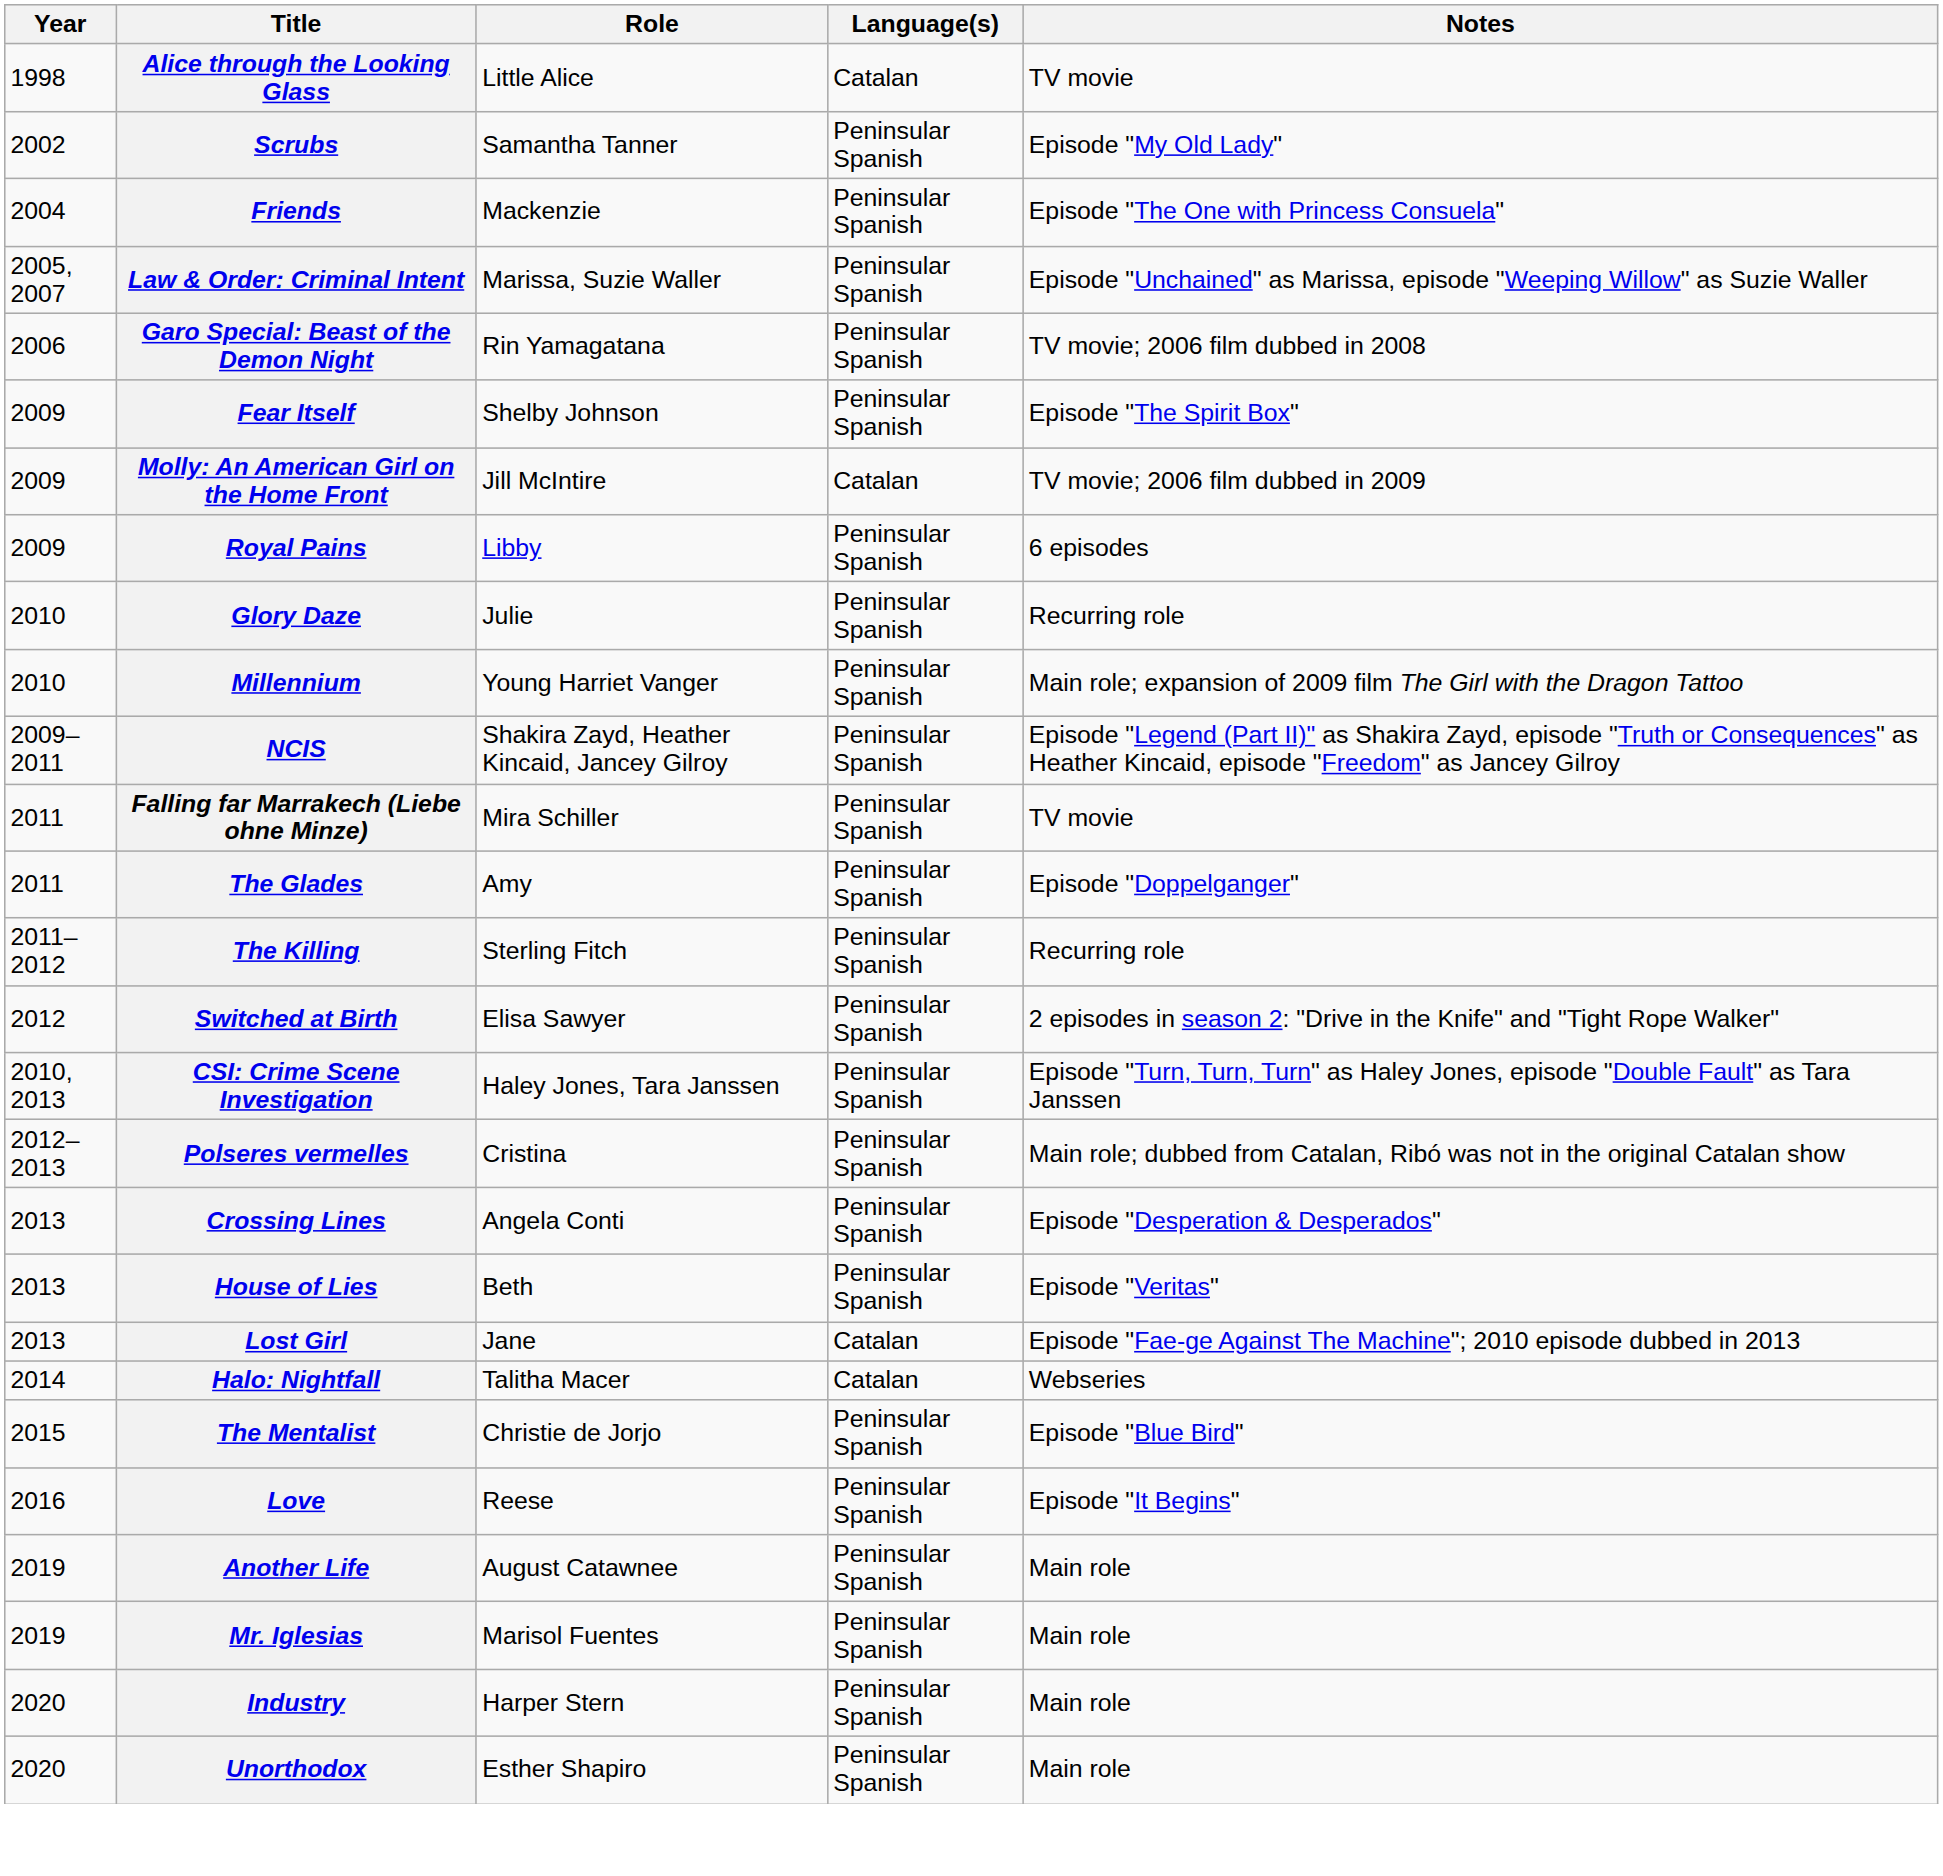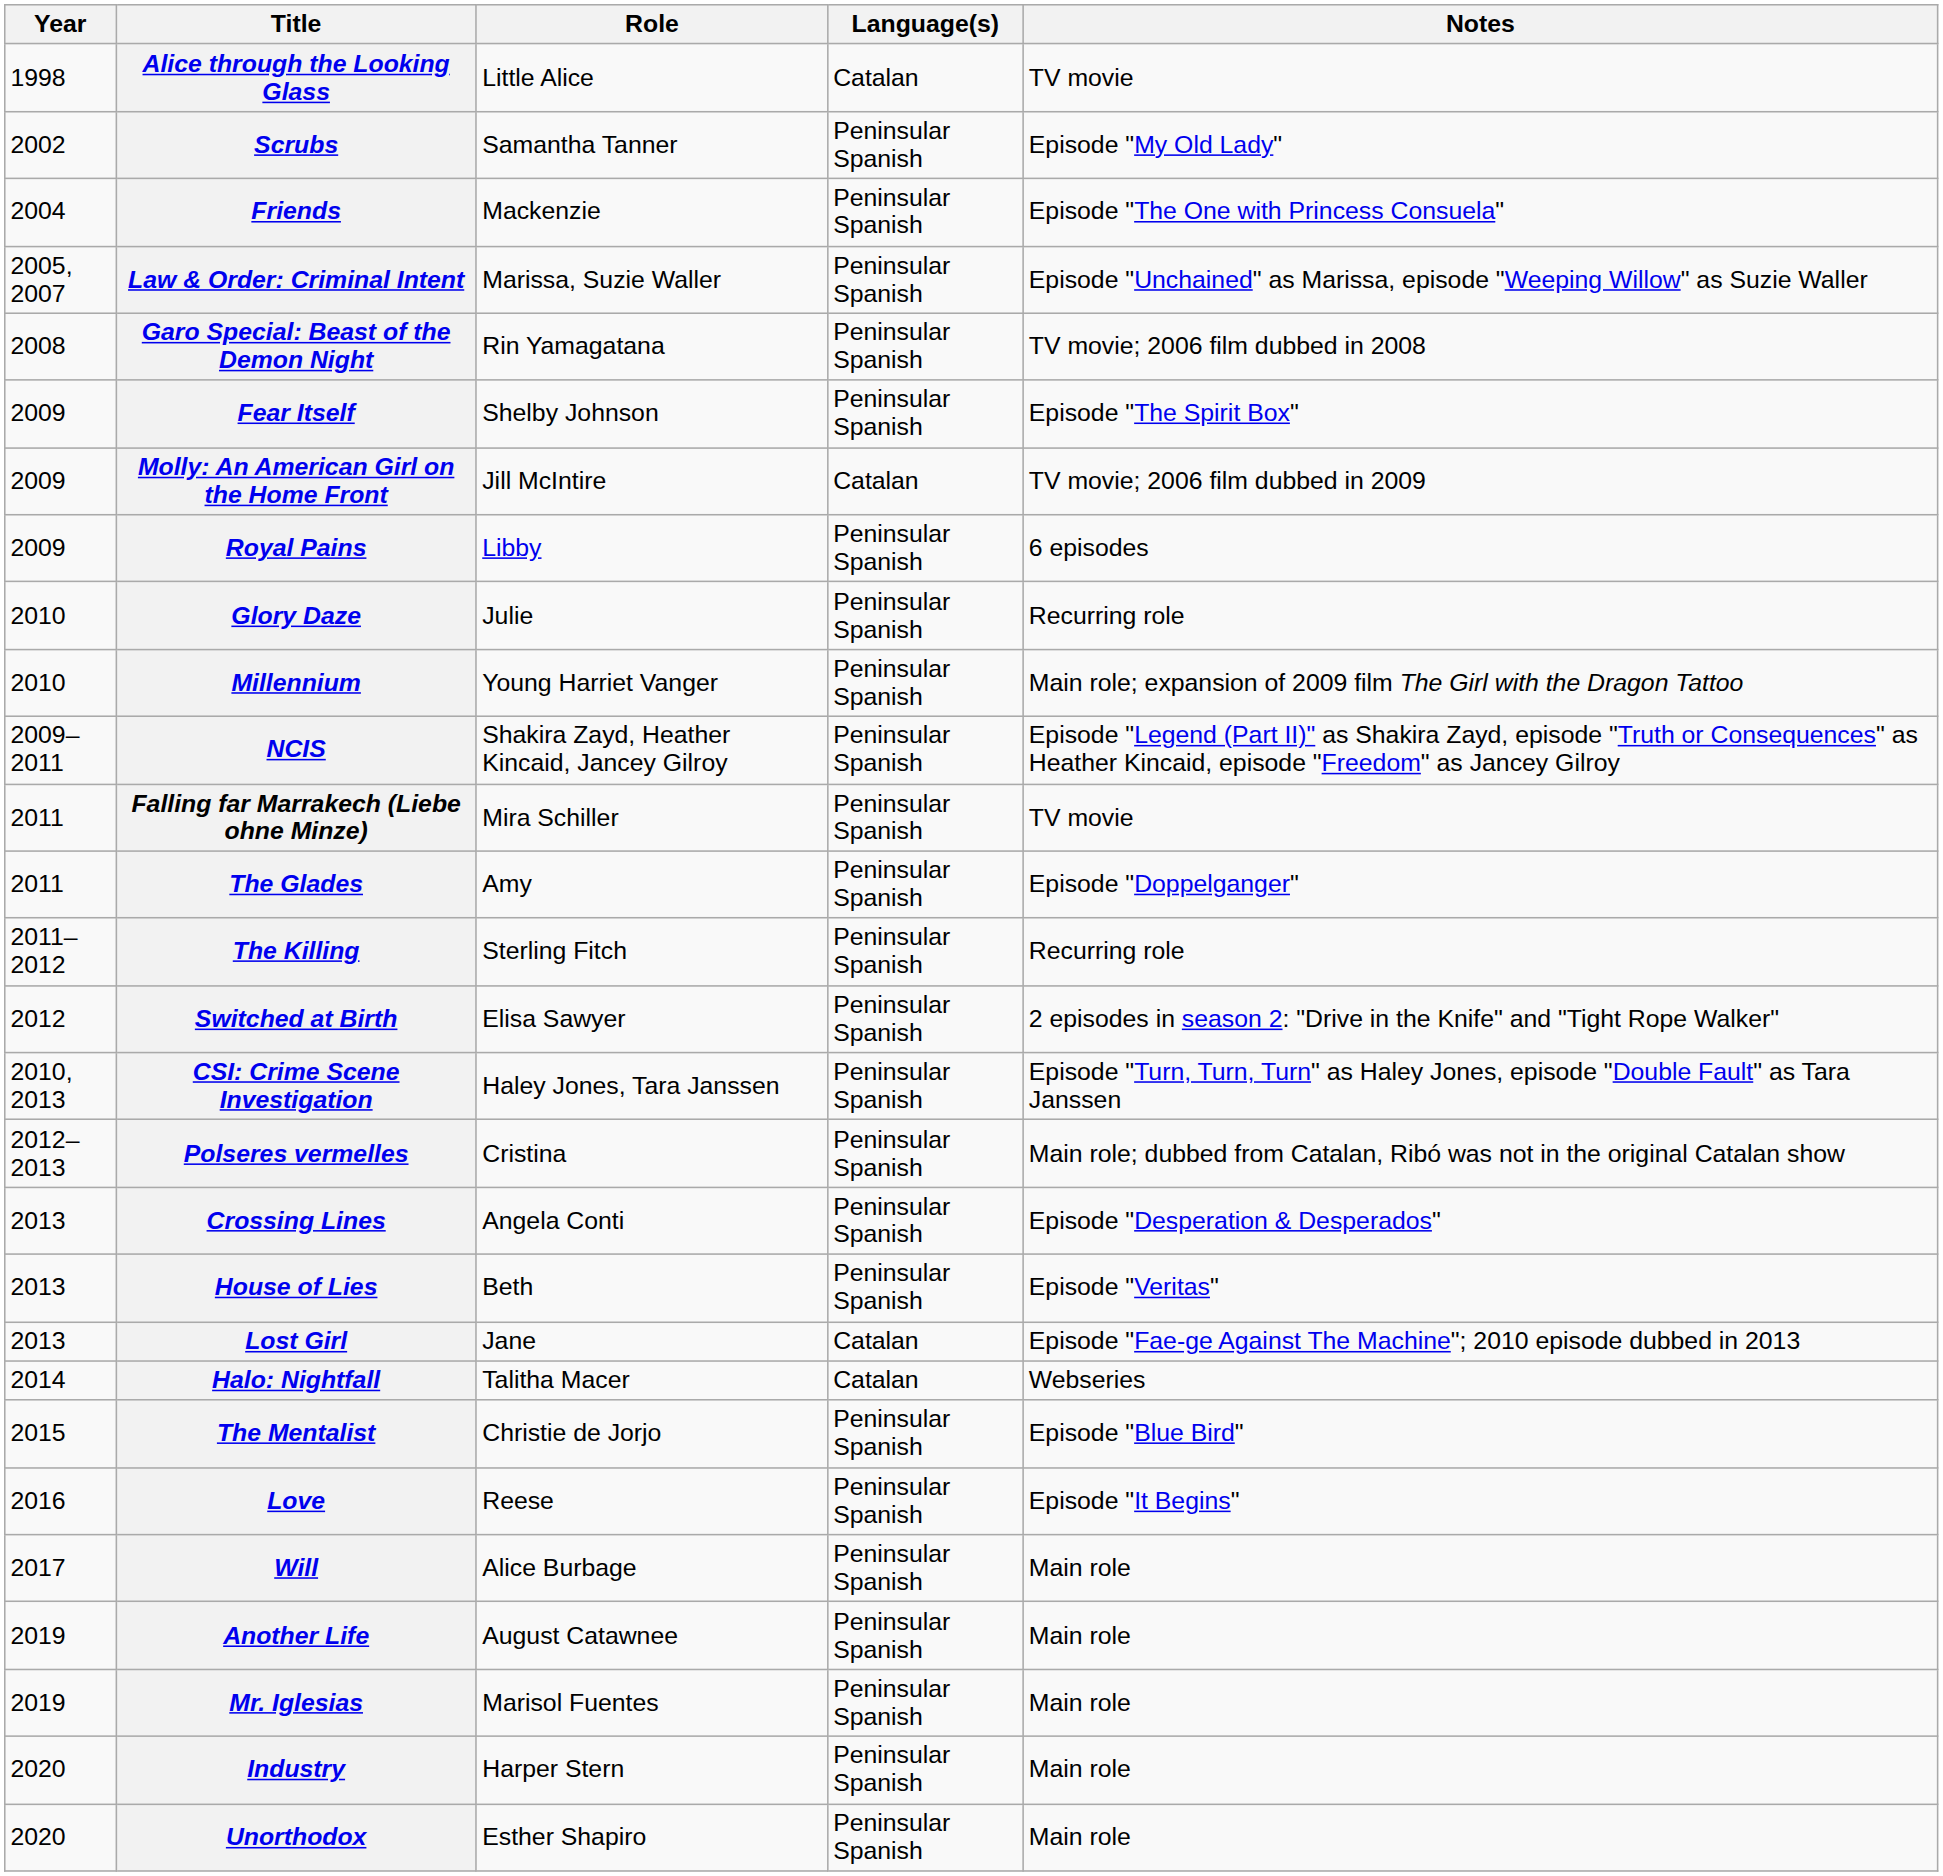 <table class="wikitable plainrowheaders sortable">
 <tr>
 <th scope="col">Year</th>
 <th scope="col">Title</th>
 <th scope="col">Role</th>
 <th>Language(s)</th>
 <th>Notes</th>
 </tr>
 <tr>
 <td>1998</td>
 <th scope="row"><a href='#'><em>Alice through the Looking Glass</em></a></th>
 <td>Little Alice</td>
 <td>Catalan</td>
 <td>TV movie</td>
 </tr>
 <tr>
 <td>2002</td>
 <th scope="row"><a href='#'><em>Scrubs</em></a></th>
 <td>Samantha Tanner</td>
 <td>Peninsular Spanish</td>
 <td>Episode "<a href='#'>My Old Lady</a>"</td>
 </tr>
 <tr>
 <td>2004</td>
 <th scope="row"><em><a href='#'>Friends</a></em></th>
 <td>Mackenzie</td>
 <td>Peninsular Spanish</td>
 <td>Episode "<a href='#'>The One with Princess Consuela</a>"</td>
 </tr>
 <tr>
 <td>2005, 2007</td>
 <th scope="row"><em><a href='#'>Law & Order: Criminal Intent</a></em></th>
 <td>Marissa, Suzie Waller</td>
 <td>Peninsular Spanish</td>
 <td>Episode "<a href='#'>Unchained</a>" as Marissa, episode "<a href='#'>Weeping Willow</a>" as Suzie Waller</td>
 </tr>
 <tr>
-<td>2006</td>
+<td>2008</td>
 <th scope="row"><em><a href='#'>Garo Special: Beast of the Demon Night</a></em></th>
 <td>Rin Yamagatana</td>
 <td>Peninsular Spanish</td>
 <td>TV movie; 2006 film dubbed in 2008</td>
 </tr>
 <tr>
 <td>2009</td>
 <th scope="row"><a href='#'><em>Fear Itself</em></a></th>
 <td>Shelby Johnson</td>
 <td>Peninsular Spanish</td>
 <td>Episode "<a href='#'>The Spirit Box</a>"</td>
 </tr>
 <tr>
 <td>2009</td>
 <th scope="row"><em><a href='#'>Molly: An American Girl on the Home Front</a></em></th>
 <td>Jill McIntire</td>
 <td>Catalan</td>
 <td>TV movie; 2006 film dubbed in 2009</td>
 </tr>
 <tr>
 <td>2009</td>
 <th scope="row"><em><a href='#'>Royal Pains</a></em></th>
 <td><a href='#'>Libby</a></td>
 <td>Peninsular Spanish</td>
 <td>6 episodes</td>
 </tr>
 <tr>
 <td>2010</td>
 <th scope="row"><a href='#'><em>Glory Daze</em></a></th>
 <td>Julie</td>
 <td>Peninsular Spanish</td>
 <td>Recurring role</td>
 </tr>
 <tr>
 <td>2010</td>
 <th scope="row"><a href='#'><em>Millennium</em></a></th>
 <td>Young Harriet Vanger</td>
 <td>Peninsular Spanish</td>
 <td>Main role; expansion of 2009 film <em>The Girl with the Dragon Tattoo</em></td>
 </tr>
 <tr>
 <td>2009–2011</td>
 <th scope="row"><a href='#'><em>NCIS</em></a></th>
 <td>Shakira Zayd, Heather Kincaid, Jancey Gilroy</td>
 <td>Peninsular Spanish</td>
 <td>Episode "<a href='#'>Legend (Part II)"</a> as Shakira Zayd, episode "<a href='#'>Truth or Consequences</a>" as Heather Kincaid, episode "<a href='#'>Freedom</a>" as Jancey Gilroy</td>
 </tr>
 <tr>
 <td>2011</td>
 <th scope="row"><em>Falling far Marrakech (Liebe ohne Minze)</em></th>
 <td>Mira Schiller</td>
 <td>Peninsular Spanish</td>
 <td>TV movie</td>
 </tr>
 <tr>
 <td>2011</td>
 <th scope="row"><a href='#'><em>The Glades</em></a></th>
 <td>Amy</td>
 <td>Peninsular Spanish</td>
 <td>Episode "<a href='#'>Doppelganger</a>"</td>
 </tr>
 <tr>
 <td>2011–2012</td>
 <th scope="row"><a href='#'><em>The Killing</em></a></th>
 <td>Sterling Fitch</td>
 <td>Peninsular Spanish</td>
 <td>Recurring role</td>
 </tr>
 <tr>
 <td>2012</td>
 <th scope="row"><a href='#'><em>Switched at Birth</em></a></th>
 <td>Elisa Sawyer</td>
 <td>Peninsular Spanish</td>
 <td>2 episodes in <a href='#'>season 2</a>: "Drive in the Knife" and "Tight Rope Walker"</td>
 </tr>
 <tr>
 <td>2010, 2013</td>
 <th scope="row"><em><a href='#'>CSI: Crime Scene Investigation</a></em></th>
 <td>Haley Jones, Tara Janssen</td>
 <td>Peninsular Spanish</td>
 <td>Episode "<a href='#'>Turn, Turn, Turn</a>" as Haley Jones, episode "<a href='#'>Double Fault</a>" as Tara Janssen</td>
 </tr>
 <tr>
 <td>2012–2013</td>
 <th scope="row"><em><a href='#'>Polseres vermelles</a></em></th>
 <td>Cristina</td>
 <td>Peninsular Spanish</td>
 <td>Main role; dubbed from Catalan, Ribó was not in the original Catalan show</td>
 </tr>
 <tr>
 <td>2013</td>
 <th scope="row"><em><a href='#'>Crossing Lines</a></em></th>
 <td>Angela Conti</td>
 <td>Peninsular Spanish</td>
 <td>Episode "<a href='#'>Desperation & Desperados</a>"</td>
 </tr>
 <tr>
 <td>2013</td>
 <th scope="row"><em><a href='#'>House of Lies</a></em></th>
 <td>Beth</td>
 <td>Peninsular Spanish</td>
 <td>Episode "<a href='#'>Veritas</a>"</td>
 </tr>
 <tr>
 <td>2013</td>
 <th scope="row"><em><a href='#'>Lost Girl</a></em></th>
 <td>Jane</td>
 <td>Catalan</td>
 <td>Episode "<a href='#'>Fae-ge Against The Machine</a>"; 2010 episode dubbed in 2013</td>
 </tr>
 <tr>
 <td>2014</td>
 <th scope="row"><em><a href='#'>Halo: Nightfall</a></em></th>
 <td>Talitha Macer</td>
 <td>Catalan</td>
 <td>Webseries</td>
 </tr>
 <tr>
 <td>2015</td>
 <th scope="row"><em><a href='#'>The Mentalist</a></em></th>
 <td>Christie de Jorjo</td>
 <td>Peninsular Spanish</td>
 <td>Episode "<a href='#'>Blue Bird</a>"</td>
 </tr>
 <tr>
 <td>2016</td>
 <th scope="row"><a href='#'><em>Love</em></a></th>
 <td>Reese</td>
 <td>Peninsular Spanish</td>
 <td>Episode "<a href='#'>It Begins</a>"</td>
 </tr>
 <tr>
+<td>2017</td>
+<th scope="row"><a href='#'><em>Will</em></a></th>
+<td>Alice Burbage</td>
+<td>Peninsular Spanish</td>
+<td>Main role</td>
+</tr>
+<tr>
 <td>2019</td>
 <th scope="row"><a href='#'><em>Another Life</em></a></th>
 <td>August Catawnee</td>
 <td>Peninsular Spanish</td>
 <td>Main role</td>
 </tr>
 <tr>
 <td>2019</td>
 <th scope="row"><em><a href='#'>Mr. Iglesias</a></em></th>
 <td>Marisol Fuentes</td>
 <td>Peninsular Spanish</td>
 <td>Main role</td>
 </tr>
 <tr>
 <td>2020</td>
 <th scope="row"><a href='#'><em>Industry</em></a></th>
 <td>Harper Stern</td>
 <td>Peninsular Spanish</td>
 <td>Main role</td>
 </tr>
 <tr>
 <td>2020</td>
 <th scope="row"><a href='#'><em>Unorthodox</em></a></th>
 <td>Esther Shapiro</td>
 <td>Peninsular Spanish</td>
 <td>Main role</td>
 </tr>
 </table>
